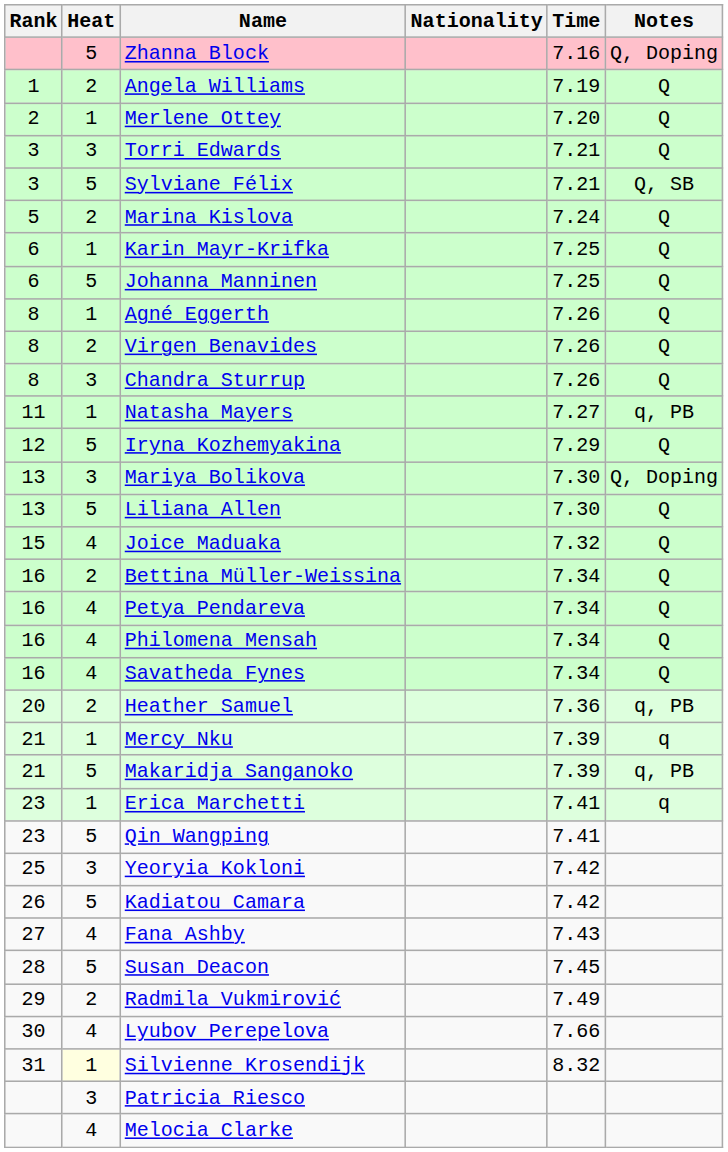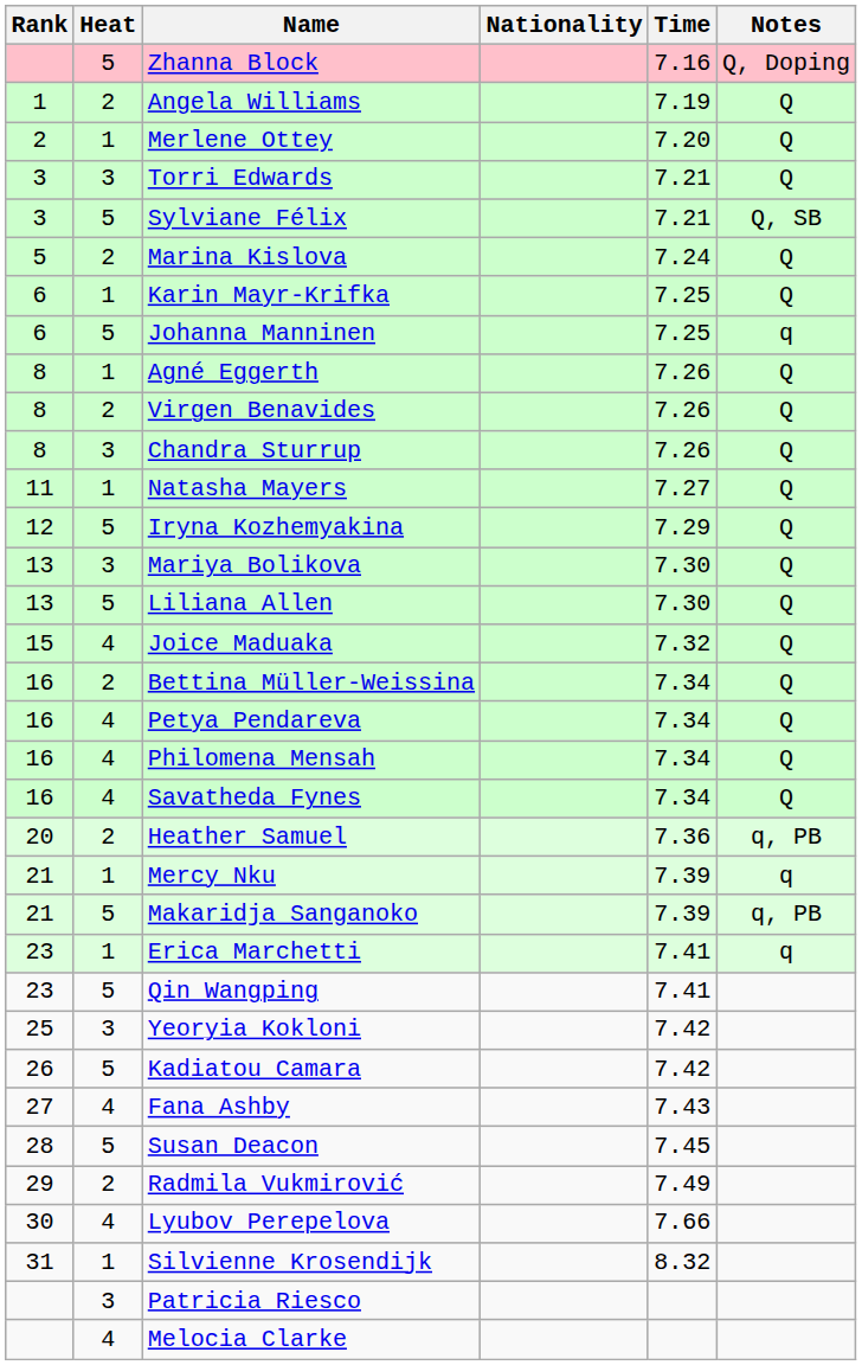 <table class="wikitable sortable" style="text-align:center">
 <tr>
 <th>Rank</th>
 <th>Heat</th>
 <th>Name</th>
 <th>Nationality</th>
 <th>Time</th>
 <th>Notes</th>
 </tr>
 <tr bgcolor=pink>
 <td></td>
 <td>5</td>
 <td align="left"><a href='#'>Zhanna Block</a></td>
 <td align=left></td>
 <td>7.16</td>
 <td>Q, Doping</td>
 </tr>
 <tr bgcolor=ccffcc>
 <td>1</td>
 <td>2</td>
 <td align="left"><a href='#'>Angela Williams</a></td>
 <td align=left></td>
 <td>7.19</td>
 <td>Q</td>
 </tr>
 <tr bgcolor=ccffcc>
 <td>2</td>
 <td>1</td>
 <td align="left"><a href='#'>Merlene Ottey</a></td>
 <td align=left></td>
 <td>7.20</td>
 <td>Q</td>
 </tr>
 <tr bgcolor=ccffcc>
 <td>3</td>
 <td>3</td>
 <td align="left"><a href='#'>Torri Edwards</a></td>
 <td align=left></td>
 <td>7.21</td>
 <td>Q</td>
 </tr>
 <tr bgcolor=ccffcc>
 <td>3</td>
 <td>5</td>
 <td align="left"><a href='#'>Sylviane Félix</a></td>
 <td align=left></td>
 <td>7.21</td>
 <td>Q, SB</td>
 </tr>
 <tr bgcolor=ccffcc>
 <td>5</td>
 <td>2</td>
 <td align="left"><a href='#'>Marina Kislova</a></td>
 <td align=left></td>
 <td>7.24</td>
 <td>Q</td>
 </tr>
 <tr bgcolor=ccffcc>
 <td>6</td>
 <td>1</td>
 <td align="left"><a href='#'>Karin Mayr-Krifka</a></td>
 <td align=left></td>
 <td>7.25</td>
 <td>Q</td>
 </tr>
 <tr bgcolor=ccffcc>
 <td>6</td>
 <td>5</td>
 <td align="left"><a href='#'>Johanna Manninen</a></td>
 <td align=left></td>
 <td>7.25</td>
-<td>Q</td>
+<td>q</td>
 </tr>
 <tr bgcolor=ccffcc>
 <td>8</td>
 <td>1</td>
 <td align="left"><a href='#'>Agné Eggerth</a></td>
 <td align=left></td>
 <td>7.26</td>
 <td>Q</td>
 </tr>
 <tr bgcolor=ccffcc>
 <td>8</td>
 <td>2</td>
 <td align="left"><a href='#'>Virgen Benavides</a></td>
 <td align=left></td>
 <td>7.26</td>
 <td>Q</td>
 </tr>
 <tr bgcolor=ccffcc>
 <td>8</td>
 <td>3</td>
 <td align="left"><a href='#'>Chandra Sturrup</a></td>
 <td align=left></td>
 <td>7.26</td>
 <td>Q</td>
 </tr>
 <tr bgcolor=ccffcc>
 <td>11</td>
 <td>1</td>
 <td align="left"><a href='#'>Natasha Mayers</a></td>
 <td align=left></td>
 <td>7.27</td>
-<td>q, PB</td>
+<td>Q</td>
 </tr>
 <tr bgcolor=ccffcc>
 <td>12</td>
 <td>5</td>
 <td align="left"><a href='#'>Iryna Kozhemyakina</a></td>
 <td align=left></td>
 <td>7.29</td>
 <td>Q</td>
 </tr>
 <tr bgcolor=ccffcc>
 <td>13</td>
 <td>3</td>
 <td align="left"><a href='#'>Mariya Bolikova</a></td>
 <td align=left></td>
 <td>7.30</td>
-<td>Q, Doping</td>
+<td>Q</td>
 </tr>
 <tr bgcolor=ccffcc>
 <td>13</td>
 <td>5</td>
 <td align="left"><a href='#'>Liliana Allen</a></td>
 <td align=left></td>
 <td>7.30</td>
 <td>Q</td>
 </tr>
 <tr bgcolor=ccffcc>
 <td>15</td>
 <td>4</td>
 <td align="left"><a href='#'>Joice Maduaka</a></td>
 <td align=left></td>
 <td>7.32</td>
 <td>Q</td>
 </tr>
 <tr bgcolor=ccffcc>
 <td>16</td>
 <td>2</td>
 <td align="left"><a href='#'>Bettina Müller-Weissina</a></td>
 <td align=left></td>
 <td>7.34</td>
 <td>Q</td>
 </tr>
 <tr bgcolor=ccffcc>
 <td>16</td>
 <td>4</td>
 <td align="left"><a href='#'>Petya Pendareva</a></td>
 <td align=left></td>
 <td>7.34</td>
 <td>Q</td>
 </tr>
 <tr bgcolor=ccffcc>
 <td>16</td>
 <td>4</td>
 <td align="left"><a href='#'>Philomena Mensah</a></td>
 <td align=left></td>
 <td>7.34</td>
 <td>Q</td>
 </tr>
 <tr bgcolor=ccffcc>
 <td>16</td>
 <td>4</td>
 <td align="left"><a href='#'>Savatheda Fynes</a></td>
 <td align=left></td>
 <td>7.34</td>
 <td>Q</td>
 </tr>
 <tr bgcolor=ddffdd>
 <td>20</td>
 <td>2</td>
 <td align="left"><a href='#'>Heather Samuel</a></td>
 <td align=left></td>
 <td>7.36</td>
 <td>q, PB</td>
 </tr>
 <tr bgcolor=ddffdd>
 <td>21</td>
 <td>1</td>
 <td align="left"><a href='#'>Mercy Nku</a></td>
 <td align=left></td>
 <td>7.39</td>
 <td>q</td>
 </tr>
 <tr bgcolor=ddffdd>
 <td>21</td>
 <td>5</td>
 <td align="left"><a href='#'>Makaridja Sanganoko</a></td>
 <td align=left></td>
 <td>7.39</td>
 <td>q, PB</td>
 </tr>
 <tr bgcolor=ddffdd>
 <td>23</td>
 <td>1</td>
 <td align="left"><a href='#'>Erica Marchetti</a></td>
 <td align=left></td>
 <td>7.41</td>
 <td>q</td>
 </tr>
 <tr>
 <td>23</td>
 <td>5</td>
 <td align="left"><a href='#'>Qin Wangping</a></td>
 <td align=left></td>
 <td>7.41</td>
 <td></td>
 </tr>
 <tr>
 <td>25</td>
 <td>3</td>
 <td align="left"><a href='#'>Yeoryia Kokloni</a></td>
 <td align=left></td>
 <td>7.42</td>
 <td></td>
 </tr>
 <tr>
 <td>26</td>
 <td>5</td>
 <td align="left"><a href='#'>Kadiatou Camara</a></td>
 <td align=left></td>
 <td>7.42</td>
 <td></td>
 </tr>
 <tr>
 <td>27</td>
 <td>4</td>
 <td align="left"><a href='#'>Fana Ashby</a></td>
 <td align=left></td>
 <td>7.43</td>
 <td></td>
 </tr>
 <tr>
 <td>28</td>
 <td>5</td>
 <td align="left"><a href='#'>Susan Deacon</a></td>
 <td align=left></td>
 <td>7.45</td>
 <td></td>
 </tr>
 <tr>
 <td>29</td>
 <td>2</td>
 <td align="left"><a href='#'>Radmila Vukmirović</a></td>
 <td align=left></td>
 <td>7.49</td>
 <td></td>
 </tr>
 <tr>
 <td>30</td>
 <td>4</td>
 <td align="left"><a href='#'>Lyubov Perepelova</a></td>
 <td align=left></td>
 <td>7.66</td>
 <td></td>
 </tr>
 <tr>
 <td>31</td>
-<td style="background: lightyellow;">1</td>
+<td>1</td>
 <td align="left"><a href='#'>Silvienne Krosendijk</a></td>
 <td align=left></td>
 <td>8.32</td>
 <td></td>
 </tr>
 <tr>
 <td></td>
 <td>3</td>
 <td align="left"><a href='#'>Patricia Riesco</a></td>
 <td align=left></td>
 <td></td>
 <td></td>
 </tr>
 <tr>
 <td></td>
 <td>4</td>
 <td align="left"><a href='#'>Melocia Clarke</a></td>
 <td align=left></td>
 <td></td>
 <td></td>
 </tr>
 </table>
